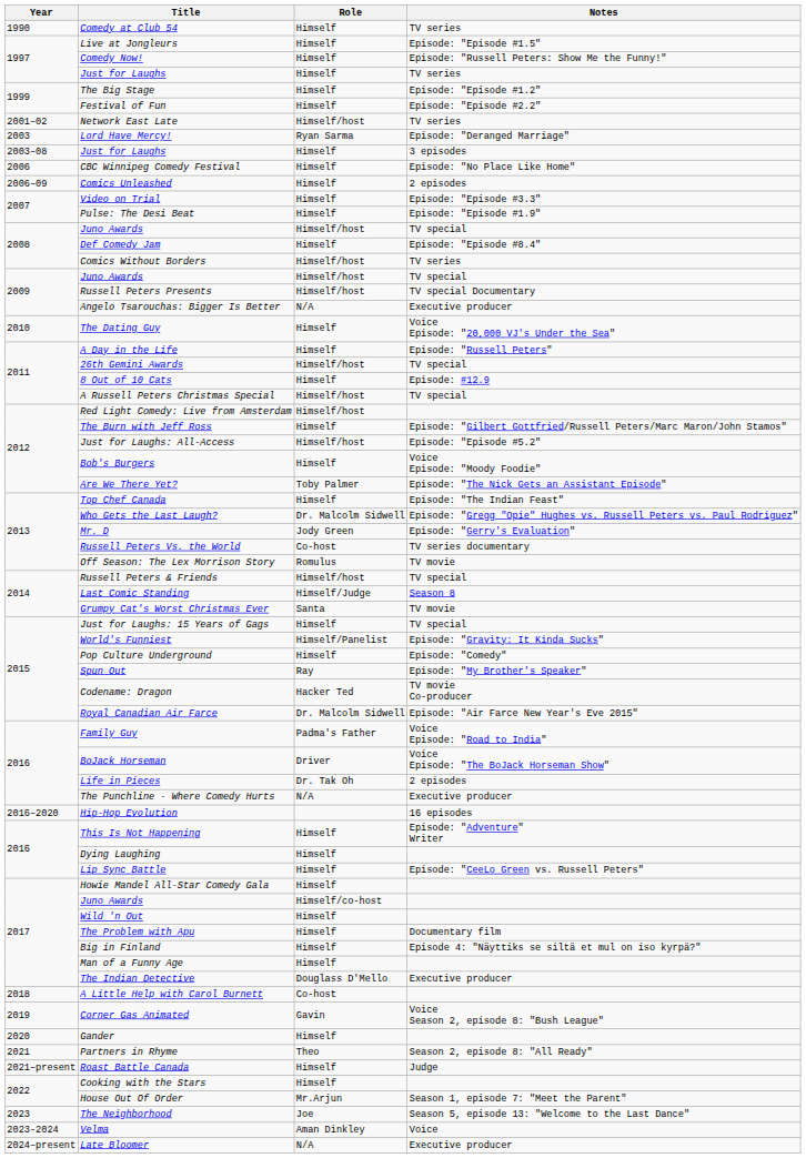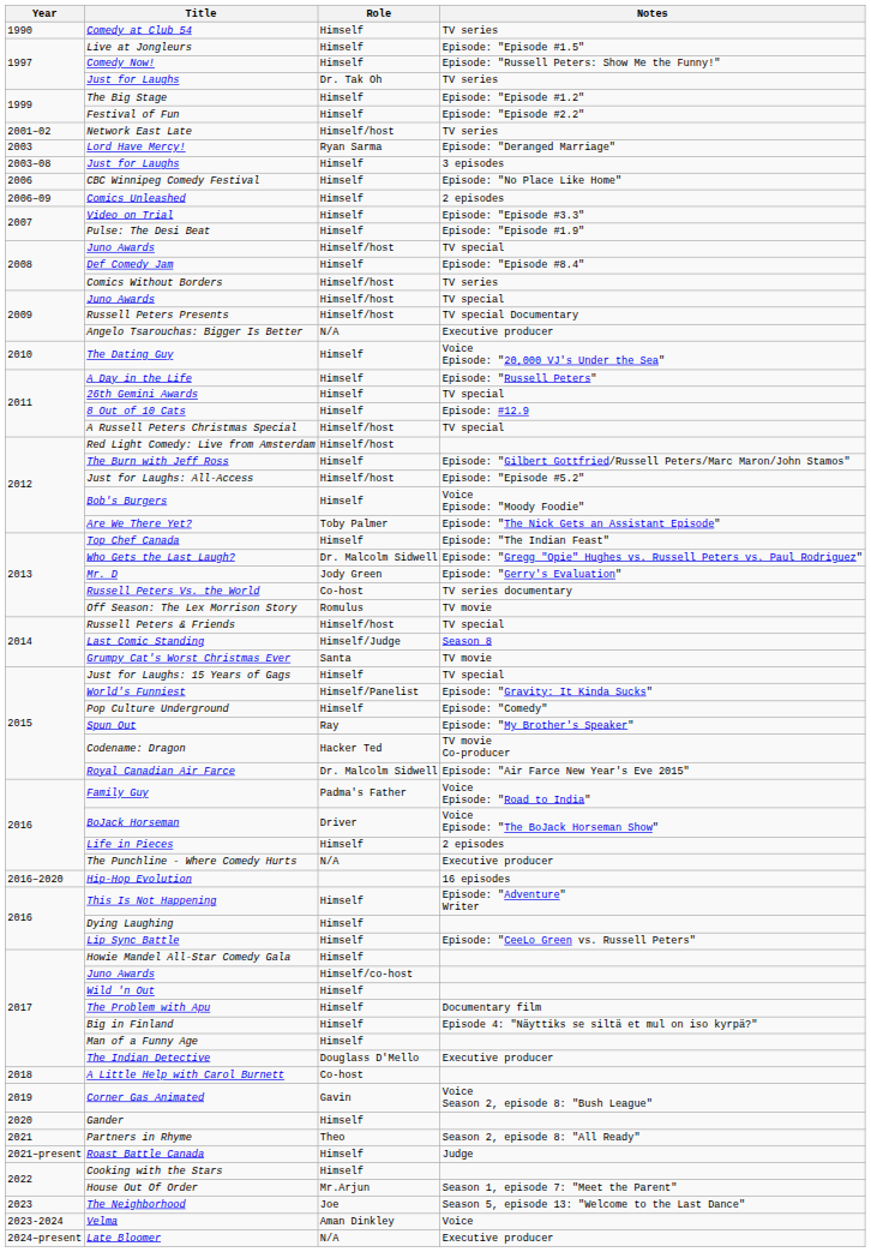 <table class="wikitable plainrowheaders sortable" style="margin-right: 0;">
 <tr>
 <th scope="col">Year</th>
 <th scope="col">Title</th>
 <th scope="col">Role</th>
 <th scope="col" class="unsortable">Notes</th>
 </tr>
 <tr>
 <td>1990</td>
 <td><em><a href='#'>Comedy at Club 54</a></em></td>
 <td>Himself</td>
 <td>TV series</td>
 </tr>
 <tr>
 <td rowspan="3">1997</td>
 <td><em>Live at Jongleurs</em></td>
 <td>Himself</td>
 <td>Episode: "Episode #1.5"</td>
 </tr>
 <tr>
 <td><em><a href='#'>Comedy Now!</a></em></td>
 <td>Himself</td>
 <td>Episode: "Russell Peters: Show Me the Funny!"</td>
 </tr>
 <tr>
 <td><em><a href='#'>Just for Laughs</a></em></td>
-<td>Himself</td>
+<td>Dr. Tak Oh</td>
 <td>TV series</td>
 </tr>
 <tr>
 <td rowspan="2">1999</td>
 <td data-sort-value="Big Stage, The"><em>The Big Stage</em></td>
 <td>Himself</td>
 <td>Episode: "Episode #1.2"</td>
 </tr>
 <tr>
 <td><em>Festival of Fun</em></td>
 <td>Himself</td>
 <td>Episode: "Episode #2.2"</td>
 </tr>
 <tr>
 <td>2001–02</td>
 <td><em>Network East Late</em></td>
 <td>Himself/host</td>
 <td>TV series</td>
 </tr>
 <tr>
 <td>2003</td>
 <td><em><a href='#'>Lord Have Mercy!</a></em></td>
 <td>Ryan Sarma</td>
 <td>Episode: "Deranged Marriage"</td>
 </tr>
 <tr>
 <td>2003–08</td>
 <td><em><a href='#'>Just for Laughs</a></em></td>
 <td>Himself</td>
 <td>3 episodes</td>
 </tr>
 <tr>
 <td>2006</td>
 <td><em>CBC Winnipeg Comedy Festival</em></td>
 <td>Himself</td>
 <td>Episode: "No Place Like Home"</td>
 </tr>
 <tr>
 <td>2006–09</td>
 <td><em><a href='#'>Comics Unleashed</a></em></td>
 <td>Himself</td>
 <td>2 episodes</td>
 </tr>
 <tr>
 <td rowspan="2">2007</td>
 <td><em><a href='#'>Video on Trial</a></em></td>
 <td>Himself</td>
 <td>Episode: "Episode #3.3"</td>
 </tr>
 <tr>
 <td><em>Pulse: The Desi Beat</em></td>
 <td>Himself</td>
 <td>Episode: "Episode #1.9"</td>
 </tr>
 <tr>
 <td rowspan="3">2008</td>
 <td><em><a href='#'>Juno Awards</a></em></td>
 <td>Himself/host</td>
 <td>TV special</td>
 </tr>
 <tr>
 <td><em><a href='#'>Def Comedy Jam</a></em></td>
 <td>Himself</td>
 <td>Episode: "Episode #8.4"</td>
 </tr>
 <tr>
 <td><em>Comics Without Borders</em></td>
 <td>Himself/host</td>
 <td>TV series</td>
 </tr>
 <tr>
 <td rowspan="3">2009</td>
 <td><em><a href='#'>Juno Awards</a></em></td>
 <td>Himself/host</td>
 <td>TV special</td>
 </tr>
 <tr>
 <td><em>Russell Peters Presents</em></td>
 <td>Himself/host</td>
 <td>TV special Documentary</td>
 </tr>
 <tr>
 <td><em>Angelo Tsarouchas: Bigger Is Better</em></td>
 <td>N/A</td>
 <td>Executive producer</td>
 </tr>
 <tr>
 <td>2010</td>
 <td data-sort-value="Dating Guy, The"><em><a href='#'>The Dating Guy</a></em></td>
 <td>Himself</td>
 <td>Voice<br> Episode: "<a href='#'>20,000 VJ's Under the Sea</a>"</td>
 </tr>
 <tr>
 <td rowspan="4">2011</td>
 <td data-sort-value="Day in the Life, A"><em><a href='#'>A Day in the Life</a></em></td>
 <td>Himself</td>
 <td>Episode: "<a href='#'>Russell Peters</a>"</td>
 </tr>
 <tr>
 <td><em><a href='#'>26th Gemini Awards</a></em></td>
-<td>Himself/host</td>
+<td>Himself</td>
 <td>TV special</td>
 </tr>
 <tr>
 <td><em><a href='#'>8 Out of 10 Cats</a></em></td>
 <td>Himself</td>
 <td>Episode: <a href='#'>#12.9</a></td>
 </tr>
 <tr>
 <td data-sort-value="Russell Peters Christmas Special, A"><em>A Russell Peters Christmas Special</em></td>
 <td>Himself/host</td>
 <td>TV special</td>
 </tr>
 <tr>
 <td rowspan="5">2012</td>
 <td><em>Red Light Comedy: Live from Amsterdam</em></td>
 <td>Himself/host</td>
 <td></td>
 </tr>
 <tr>
 <td data-sort-value="Burn with Jeff Ross, The"><em><a href='#'>The Burn with Jeff Ross</a></em></td>
 <td>Himself</td>
 <td>Episode: "<a href='#'>Gilbert Gottfried</a>/Russell Peters/Marc Maron/John Stamos"</td>
 </tr>
 <tr>
 <td><em>Just for Laughs: All-Access</em></td>
 <td>Himself/host</td>
 <td>Episode: "Episode #5.2"</td>
 </tr>
 <tr>
 <td><em><a href='#'>Bob's Burgers</a></em></td>
 <td>Himself</td>
 <td>Voice<br> Episode: "Moody Foodie"</td>
 </tr>
 <tr>
 <td><em><a href='#'>Are We There Yet?</a></em></td>
 <td>Toby Palmer</td>
 <td>Episode: "<a href='#'>The Nick Gets an Assistant Episode</a>"</td>
 </tr>
 <tr>
 <td rowspan="5">2013</td>
 <td><em><a href='#'>Top Chef Canada</a></em></td>
 <td>Himself</td>
 <td>Episode: "The Indian Feast"</td>
 </tr>
 <tr>
 <td><em><a href='#'>Who Gets the Last Laugh?</a></em></td>
 <td>Dr. Malcolm Sidwell</td>
 <td>Episode: "<a href='#'>Gregg "Opie" Hughes vs. Russell Peters vs. Paul Rodriguez</a>"</td>
 </tr>
 <tr>
 <td><em><a href='#'>Mr. D</a></em></td>
 <td>Jody Green</td>
 <td>Episode: "<a href='#'>Gerry's Evaluation</a>"</td>
 </tr>
 <tr>
 <td><em><a href='#'>Russell Peters Vs. the World</a></em></td>
 <td>Co-host</td>
 <td>TV series documentary</td>
 </tr>
 <tr>
 <td><em>Off Season: The Lex Morrison Story</em></td>
 <td>Romulus</td>
 <td>TV movie</td>
 </tr>
 <tr>
 <td rowspan="3">2014</td>
 <td><em>Russell Peters & Friends</em></td>
 <td>Himself/host</td>
 <td>TV special</td>
 </tr>
 <tr>
 <td><em><a href='#'>Last Comic Standing</a></em></td>
 <td>Himself/Judge</td>
 <td><a href='#'>Season 8</a></td>
 </tr>
 <tr>
 <td><em><a href='#'>Grumpy Cat's Worst Christmas Ever</a></em></td>
 <td>Santa</td>
 <td>TV movie</td>
 </tr>
 <tr>
 <td rowspan="6">2015</td>
 <td><em>Just for Laughs: 15 Years of Gags</em></td>
 <td>Himself</td>
 <td>TV special</td>
 </tr>
 <tr>
 <td><em><a href='#'>World's Funniest</a></em></td>
 <td>Himself/Panelist</td>
 <td>Episode: "<a href='#'>Gravity: It Kinda Sucks</a>"</td>
 </tr>
 <tr>
 <td><em>Pop Culture Underground</em></td>
 <td>Himself</td>
 <td>Episode: "Comedy"</td>
 </tr>
 <tr>
 <td><em><a href='#'>Spun Out</a></em></td>
 <td>Ray</td>
 <td>Episode: "<a href='#'>My Brother's Speaker</a>"</td>
 </tr>
 <tr>
 <td><em>Codename: Dragon</em></td>
 <td>Hacker Ted</td>
 <td>TV movie<br> Co-producer</td>
 </tr>
 <tr>
 <td><em><a href='#'>Royal Canadian Air Farce</a></em></td>
 <td>Dr. Malcolm Sidwell</td>
 <td>Episode: "Air Farce New Year's Eve 2015"</td>
 </tr>
 <tr>
 <td rowspan="4">2016</td>
 <td><em><a href='#'>Family Guy</a></em></td>
 <td>Padma's Father</td>
 <td>Voice<br> Episode: "<a href='#'>Road to India</a>"</td>
 </tr>
 <tr>
 <td><em><a href='#'>BoJack Horseman</a></em></td>
 <td>Driver</td>
 <td>Voice<br> Episode: "<a href='#'>The BoJack Horseman Show</a>"</td>
 </tr>
 <tr>
 <td><em><a href='#'>Life in Pieces</a></em></td>
-<td>Dr. Tak Oh</td>
+<td>Himself</td>
 <td>2 episodes</td>
 </tr>
 <tr>
 <td data-sort-value="Punchline - Where Comedy Hurts, The"><em>The Punchline - Where Comedy Hurts</em></td>
 <td>N/A</td>
 <td>Executive producer</td>
 </tr>
 <tr>
 <td>2016–2020</td>
 <td><em><a href='#'>Hip-Hop Evolution</a></em></td>
 <td></td>
 <td>16 episodes</td>
 </tr>
 <tr>
 <td rowspan="3">2016</td>
 <td><em><a href='#'>This Is Not Happening</a></em></td>
 <td>Himself</td>
 <td>Episode: "<a href='#'>Adventure</a>"<br> Writer</td>
 </tr>
 <tr>
 <td><em>Dying Laughing</em></td>
 <td>Himself</td>
 <td></td>
 </tr>
 <tr>
 <td><em><a href='#'>Lip Sync Battle</a></em></td>
 <td>Himself</td>
 <td>Episode: "<a href='#'>CeeLo Green</a> vs. Russell Peters"</td>
 </tr>
 <tr>
 <td rowspan="7">2017</td>
 <td><em>Howie Mandel All-Star Comedy Gala</em></td>
 <td>Himself</td>
 <td></td>
 </tr>
 <tr>
 <td><em><a href='#'>Juno Awards</a></em></td>
 <td>Himself/co-host</td>
 <td></td>
 </tr>
 <tr>
 <td><em><a href='#'>Wild 'n Out</a></em></td>
 <td>Himself</td>
 <td></td>
 </tr>
 <tr>
 <td data-sort-value="Problem with Apu, The"><em><a href='#'>The Problem with Apu</a></em></td>
 <td>Himself</td>
 <td>Documentary film</td>
 </tr>
 <tr>
 <td><em>Big in Finland</em></td>
 <td>Himself</td>
 <td>Episode 4: "Näyttiks se siltä et mul on iso kyrpä?"</td>
 </tr>
 <tr>
 <td><em>Man of a Funny Age</em></td>
 <td>Himself</td>
 <td></td>
 </tr>
 <tr>
 <td data-sort-value="Indian Detective, The"><em><a href='#'>The Indian Detective</a></em></td>
 <td>Douglass D'Mello</td>
 <td>Executive producer</td>
 </tr>
 <tr>
 <td>2018</td>
 <td data-sort-value="Little Help with Carol Burnett, A"><em><a href='#'>A Little Help with Carol Burnett</a></em></td>
 <td>Co-host</td>
 <td></td>
 </tr>
 <tr>
 <td>2019</td>
 <td><em><a href='#'>Corner Gas Animated</a></em></td>
 <td>Gavin</td>
 <td>Voice<br> Season 2, episode 8: "Bush League"</td>
 </tr>
 <tr>
 <td>2020</td>
 <td><em>Gander</em></td>
 <td>Himself</td>
 <td></td>
 </tr>
 <tr>
 <td>2021</td>
 <td><em>Partners in Rhyme</em></td>
 <td>Theo</td>
 <td>Season 2, episode 8: "All Ready"</td>
 </tr>
 <tr>
 <td>2021–present</td>
 <td><em><a href='#'>Roast Battle Canada</a></em></td>
 <td>Himself</td>
 <td>Judge</td>
 </tr>
 <tr>
 <td rowspan="2">2022</td>
 <td><em>Cooking with the Stars</em></td>
 <td>Himself</td>
 </tr>
 <tr>
 <td><em>House Out Of Order</em></td>
 <td>Mr.Arjun</td>
 <td>Season 1, episode 7: "Meet the Parent"</td>
 </tr>
 <tr>
 <td>2023</td>
 <td data-sort-value="Neighborhood, The"><em><a href='#'>The Neighborhood</a></em></td>
 <td>Joe</td>
 <td>Season 5, episode 13: "Welcome to the Last Dance"</td>
 </tr>
 <tr>
 <td>2023-2024</td>
 <td><em><a href='#'>Velma</a></em></td>
 <td>Aman Dinkley</td>
 <td>Voice</td>
 </tr>
 <tr>
 <td>2024–present</td>
 <td><em><a href='#'>Late Bloomer</a></em></td>
 <td>N/A</td>
 <td>Executive producer</td>
 </tr>
 </table>
